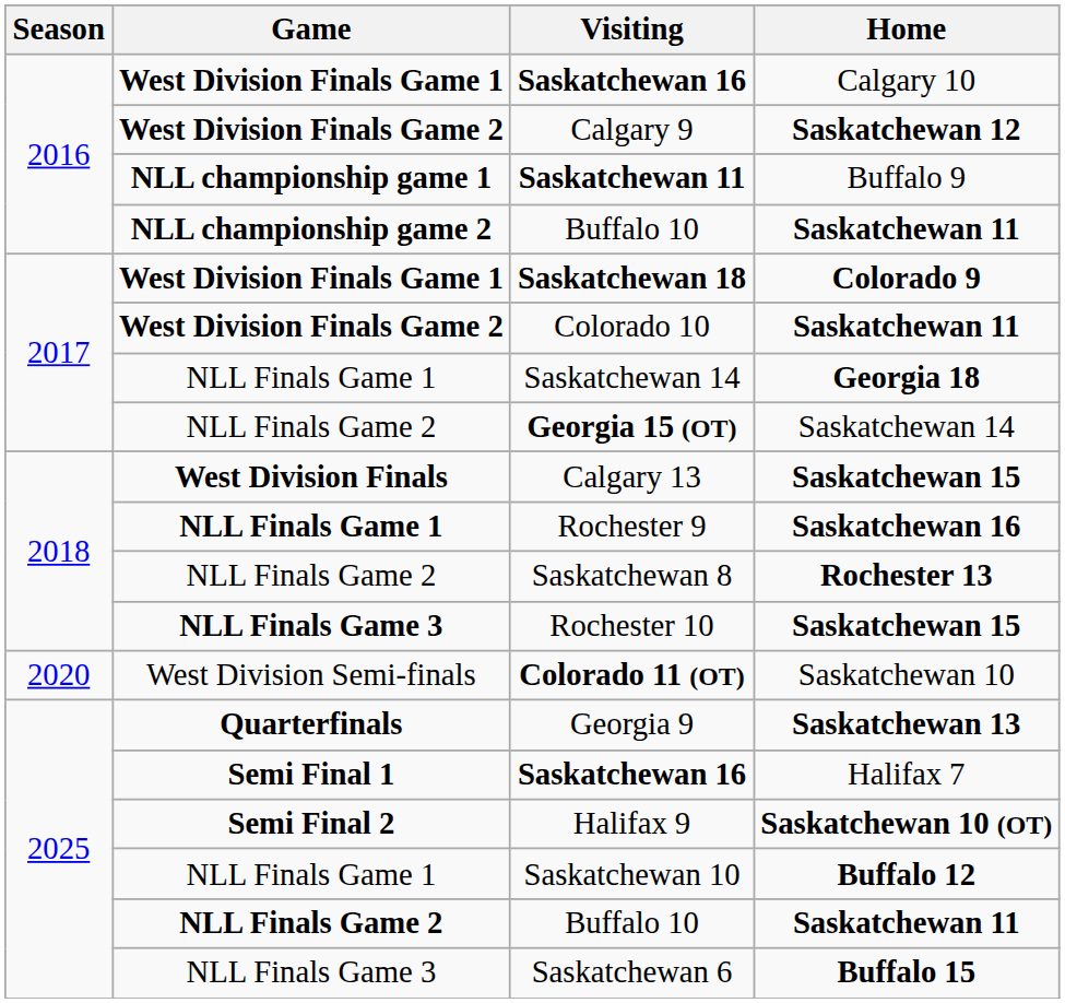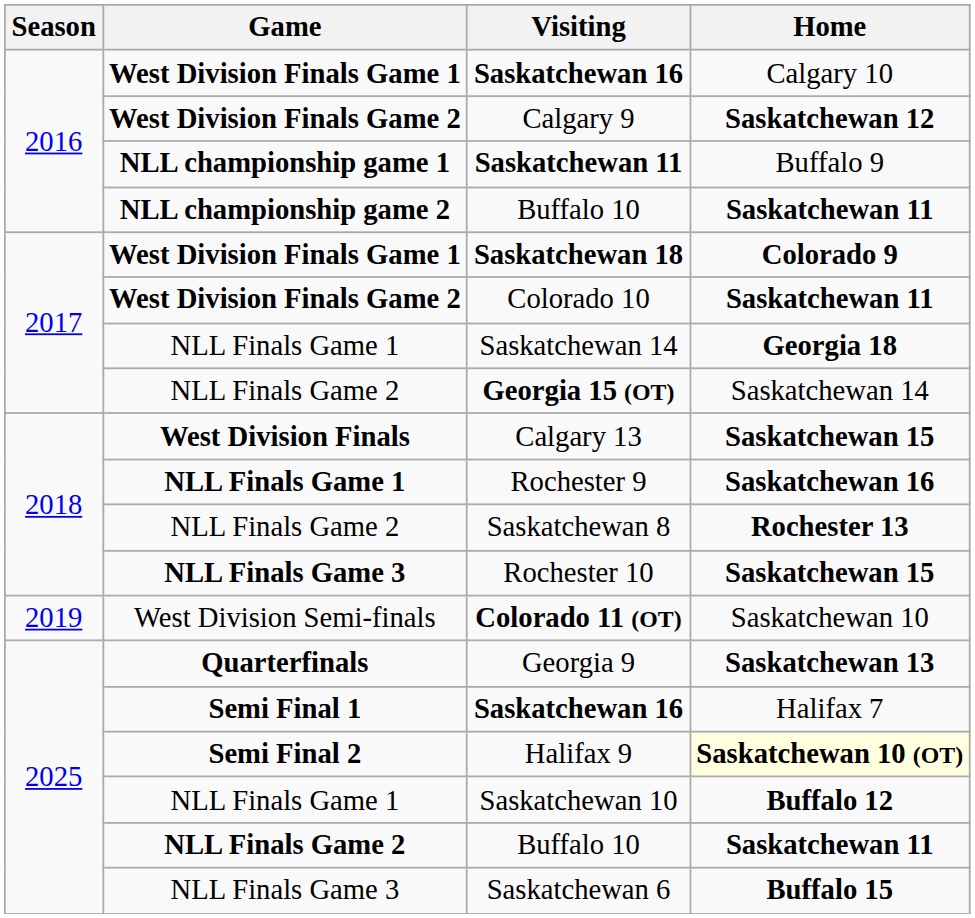 <table class="wikitable">
 <tr>
 <th>Season</th>
 <th>Game</th>
 <th>Visiting</th>
 <th>Home</th>
 </tr>
 <tr align=center>
 <td rowspan="4"><a href='#'>2016</a></td>
 <td><strong>West Division Finals Game 1</strong></td>
 <td><strong>Saskatchewan 16</strong></td>
 <td>Calgary 10</td>
 </tr>
 <tr align=center>
 <td><strong>West Division Finals Game 2</strong></td>
 <td>Calgary 9</td>
 <td><strong>Saskatchewan 12</strong></td>
 </tr>
 <tr align=center>
 <td><strong>NLL championship game 1</strong></td>
 <td><strong>Saskatchewan 11</strong></td>
 <td>Buffalo 9</td>
 </tr>
 <tr align=center>
 <td><strong>NLL championship game 2</strong></td>
 <td>Buffalo 10</td>
 <td><strong>Saskatchewan 11</strong></td>
 </tr>
 <tr align=center>
 <td rowspan="4"><a href='#'>2017</a></td>
 <td><strong>West Division Finals Game 1</strong></td>
 <td><strong>Saskatchewan 18</strong></td>
 <td><strong>Colorado 9</strong></td>
 </tr>
 <tr align=center>
 <td><strong>West Division Finals Game 2</strong></td>
 <td>Colorado 10</td>
 <td><strong>Saskatchewan 11</strong></td>
 </tr>
 <tr align=center>
 <td>NLL Finals Game 1</td>
 <td>Saskatchewan 14</td>
 <td><strong>Georgia 18</strong></td>
 </tr>
 <tr align=center>
 <td>NLL Finals Game 2</td>
 <td><strong>Georgia 15 <small>(OT)</small></strong></td>
 <td>Saskatchewan 14</td>
 </tr>
 <tr align=center>
 <td rowspan="4"><a href='#'>2018</a></td>
 <td><strong>West Division Finals</strong></td>
 <td>Calgary 13</td>
 <td><strong>Saskatchewan 15</strong></td>
 </tr>
 <tr align=center>
 <td><strong>NLL Finals Game 1</strong></td>
 <td>Rochester 9</td>
 <td><strong>Saskatchewan 16</strong></td>
 </tr>
 <tr align=center>
 <td>NLL Finals Game 2</td>
 <td>Saskatchewan 8</td>
 <td><strong>Rochester 13</strong></td>
 </tr>
 <tr align=center>
 <td><strong>NLL Finals Game 3</strong></td>
 <td>Rochester 10</td>
 <td><strong>Saskatchewan 15</strong></td>
 </tr>
 <tr align=center>
-<td><a href='#'>2020</a></td>
+<td><a href='#'>2019</a></td>
 <td>West Division Semi-finals</td>
 <td><strong>Colorado 11 <small>(OT)</small></strong></td>
 <td>Saskatchewan 10</td>
 </tr>
 <tr align="center">
 <td rowspan="6"><a href='#'>2025</a></td>
 <td><strong>Quarterfinals</strong></td>
 <td>Georgia 9</td>
 <td><strong>Saskatchewan 13</strong></td>
 </tr>
 <tr align="center">
 <td><strong>Semi Final 1</strong></td>
 <td><strong>Saskatchewan 16</strong></td>
 <td>Halifax 7</td>
 </tr>
 <tr align="center">
 <td><strong>Semi Final 2</strong></td>
 <td>Halifax 9</td>
-<td><strong>Saskatchewan 10 <small>(OT)</small></strong></td>
+<td style="background: lightyellow;"><strong>Saskatchewan 10 <small>(OT)</small></strong></td>
 </tr>
 <tr align="center">
 <td>NLL Finals Game 1</td>
 <td>Saskatchewan 10</td>
 <td><strong>Buffalo 12</strong></td>
 </tr>
 <tr align="center">
 <td><strong>NLL Finals Game 2</strong></td>
 <td>Buffalo 10</td>
 <td><strong>Saskatchewan 11</strong></td>
 </tr>
 <tr align="center">
 <td>NLL Finals Game 3</td>
 <td>Saskatchewan 6</td>
 <td><strong>Buffalo 15</strong></td>
 </tr>
 <tr>
 </tr>
 </table>
